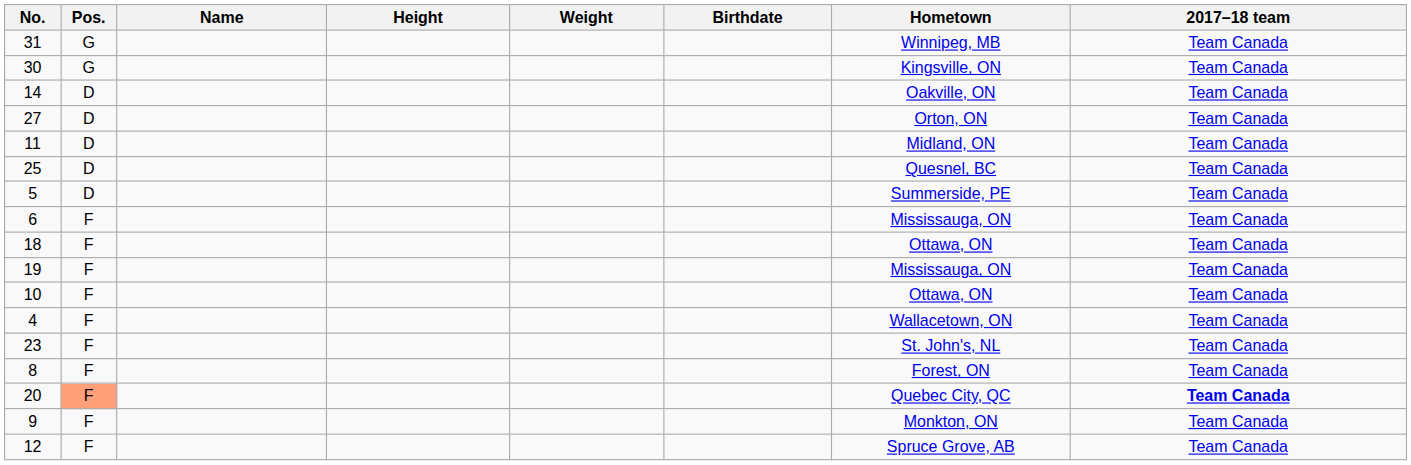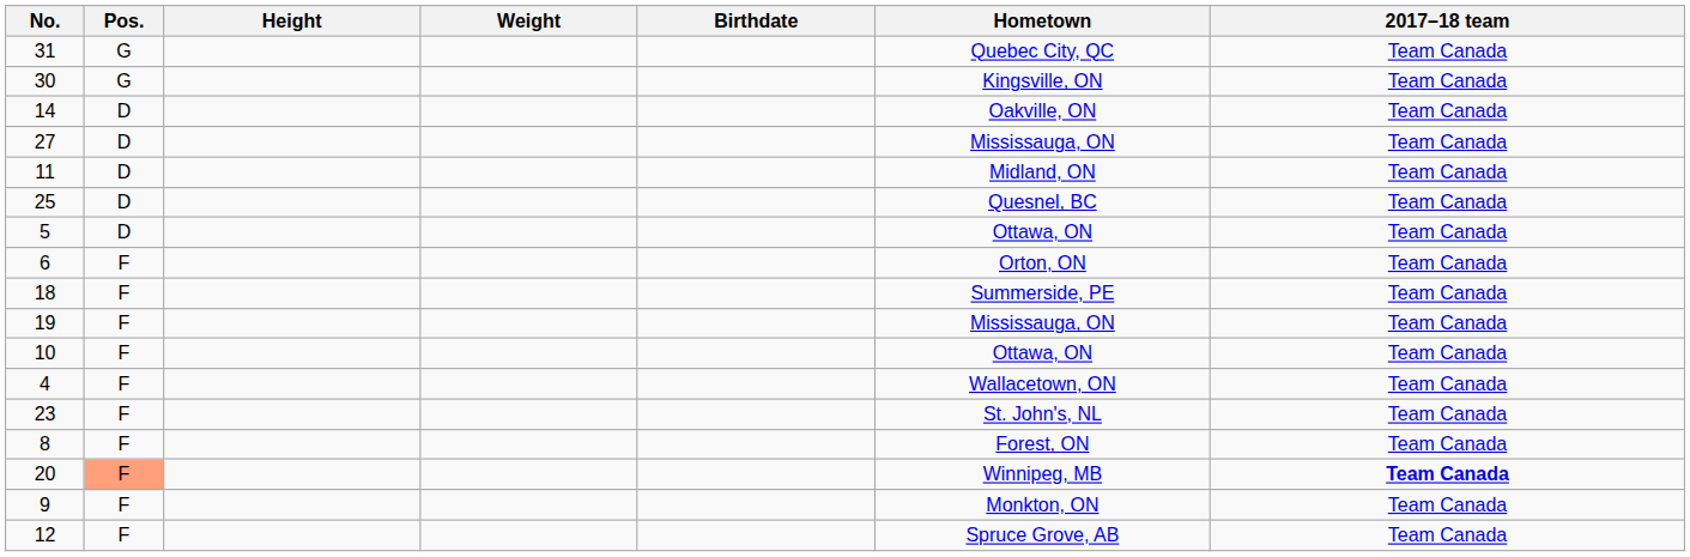 <table width="100%" class="wikitable sortable" style="font-size: 90%; text-align: center;">
 <tr>
 <th style="width:4%;">No.</th>
 <th style="width:4%;">Pos.</th>
-<th style="width:15%;">Name</th>
 <th style="width:13%;">Height</th>
 <th style="width:11%;">Weight</th>
 <th style="width:12%;">Birthdate</th>
 <th style="width:17%;">Hometown</th>
 <th style="width:24%;">2017–18 team</th>
 </tr>
 <tr>
 <td>31</td>
 <td>G</td>
-<td align=left></td>
 <td></td>
 <td></td>
 <td></td>
-<td><a href='#'>Winnipeg, MB</a></td>
+<td><a href='#'>Quebec City, QC</a></td>
 <td><a href='#'>Team Canada</a></td>
 </tr>
 <tr>
 <td>30</td>
 <td>G</td>
-<td align=left></td>
 <td></td>
 <td></td>
 <td></td>
 <td><a href='#'>Kingsville, ON</a></td>
 <td><a href='#'>Team Canada</a></td>
 </tr>
 <tr>
 <td>14</td>
 <td>D</td>
-<td align=left></td>
 <td></td>
 <td></td>
 <td></td>
 <td><a href='#'>Oakville, ON</a></td>
 <td><a href='#'>Team Canada</a></td>
 </tr>
 <tr>
 <td>27</td>
 <td>D</td>
-<td align=left></td>
 <td></td>
 <td></td>
 <td></td>
-<td><a href='#'>Orton, ON</a></td>
+<td><a href='#'>Mississauga, ON</a></td>
 <td><a href='#'>Team Canada</a></td>
 </tr>
 <tr>
 <td>11</td>
 <td>D</td>
-<td align=left></td>
 <td></td>
 <td></td>
 <td></td>
 <td><a href='#'>Midland, ON</a></td>
 <td><a href='#'>Team Canada</a></td>
 </tr>
 <tr>
 <td>25</td>
 <td>D</td>
-<td align=left></td>
 <td></td>
 <td></td>
 <td></td>
 <td><a href='#'>Quesnel, BC</a></td>
 <td><a href='#'>Team Canada</a></td>
 </tr>
 <tr>
 <td>5</td>
 <td>D</td>
-<td align=left></td>
+<td></td>
+<td></td>
+<td></td>
+<td><a href='#'>Ottawa, ON</a></td>
+<td><a href='#'>Team Canada</a></td>
+</tr>
+<tr>
+<td>6</td>
+<td>F</td>
+<td></td>
+<td></td>
+<td></td>
+<td><a href='#'>Orton, ON</a></td>
+<td><a href='#'>Team Canada</a></td>
+</tr>
+<tr>
+<td>18</td>
+<td>F</td>
 <td></td>
 <td></td>
 <td></td>
 <td><a href='#'>Summerside, PE</a></td>
 <td><a href='#'>Team Canada</a></td>
 </tr>
 <tr>
-<td>6</td>
-<td>F</td>
-<td align=left></td>
-<td></td>
-<td></td>
-<td></td>
-<td><a href='#'>Mississauga, ON</a></td>
-<td><a href='#'>Team Canada</a></td>
-</tr>
-<tr>
-<td>18</td>
-<td>F</td>
-<td align=left></td>
-<td></td>
-<td></td>
-<td></td>
-<td><a href='#'>Ottawa, ON</a></td>
-<td><a href='#'>Team Canada</a></td>
-</tr>
-<tr>
 <td>19</td>
 <td>F</td>
-<td align=left></td>
 <td></td>
 <td></td>
 <td></td>
 <td><a href='#'>Mississauga, ON</a></td>
 <td><a href='#'>Team Canada</a></td>
 </tr>
 <tr>
 <td>10</td>
 <td>F</td>
-<td align=left></td>
 <td></td>
 <td></td>
 <td></td>
 <td><a href='#'>Ottawa, ON</a></td>
 <td><a href='#'>Team Canada</a></td>
 </tr>
 <tr>
 <td>4</td>
 <td>F</td>
-<td align=left></td>
 <td></td>
 <td></td>
 <td></td>
 <td><a href='#'>Wallacetown, ON</a></td>
 <td><a href='#'>Team Canada</a></td>
 </tr>
 <tr>
 <td>23</td>
 <td>F</td>
-<td align=left></td>
 <td></td>
 <td></td>
 <td></td>
 <td><a href='#'>St. John's, NL</a></td>
 <td><a href='#'>Team Canada</a></td>
 </tr>
 <tr>
 <td>8</td>
 <td>F</td>
-<td align=left></td>
 <td></td>
 <td></td>
 <td></td>
 <td><a href='#'>Forest, ON</a></td>
 <td><a href='#'>Team Canada</a></td>
 </tr>
 <tr>
 <td>20</td>
 <td style="background: lightsalmon;">F</td>
-<td align=left></td>
 <td></td>
 <td></td>
 <td></td>
-<td><a href='#'>Quebec City, QC</a></td>
+<td><a href='#'>Winnipeg, MB</a></td>
 <td><strong><a href='#'>Team Canada</a></strong></td>
 </tr>
 <tr>
 <td>9</td>
 <td>F</td>
-<td align=left></td>
 <td></td>
 <td></td>
 <td></td>
 <td><a href='#'>Monkton, ON</a></td>
 <td><a href='#'>Team Canada</a></td>
 </tr>
 <tr>
 <td>12</td>
 <td>F</td>
-<td align=left></td>
 <td></td>
 <td></td>
 <td></td>
 <td><a href='#'>Spruce Grove, AB</a></td>
 <td><a href='#'>Team Canada</a></td>
 </tr>
 </table>
